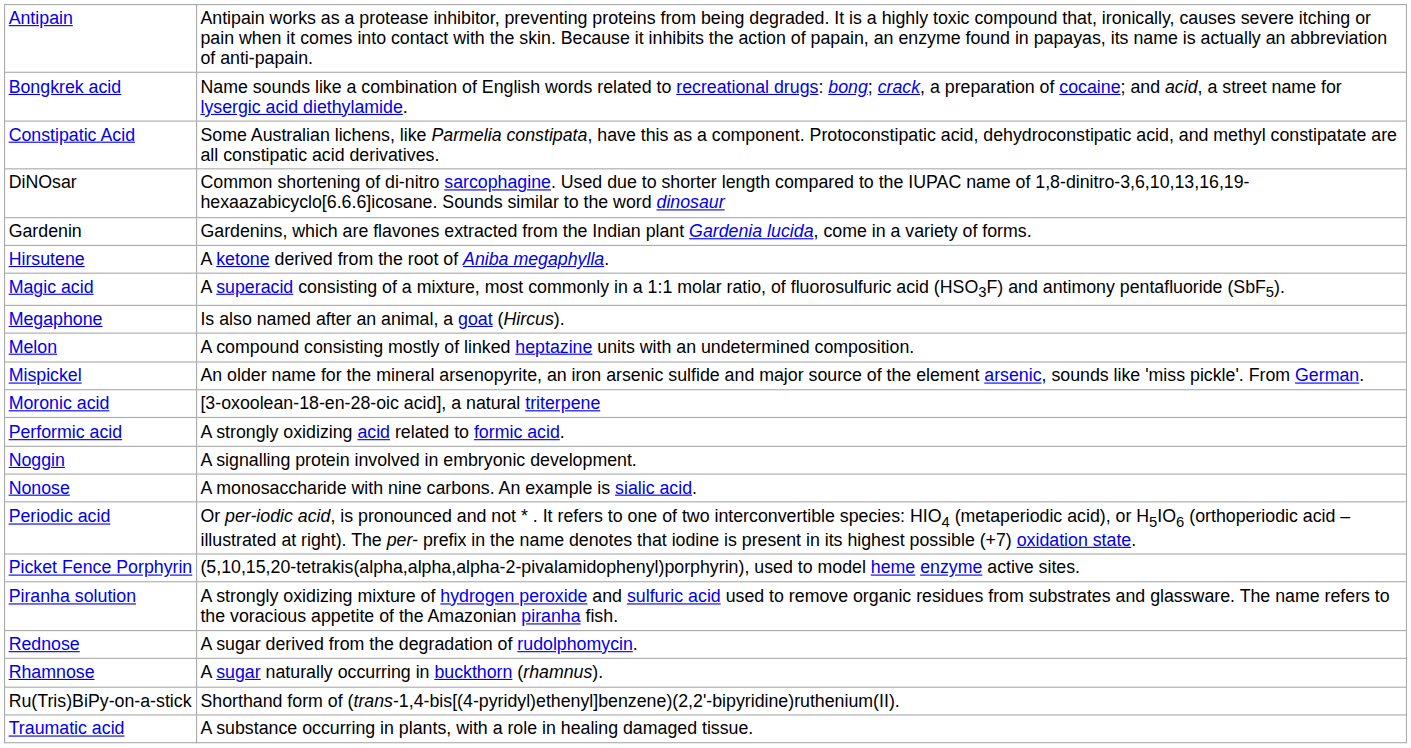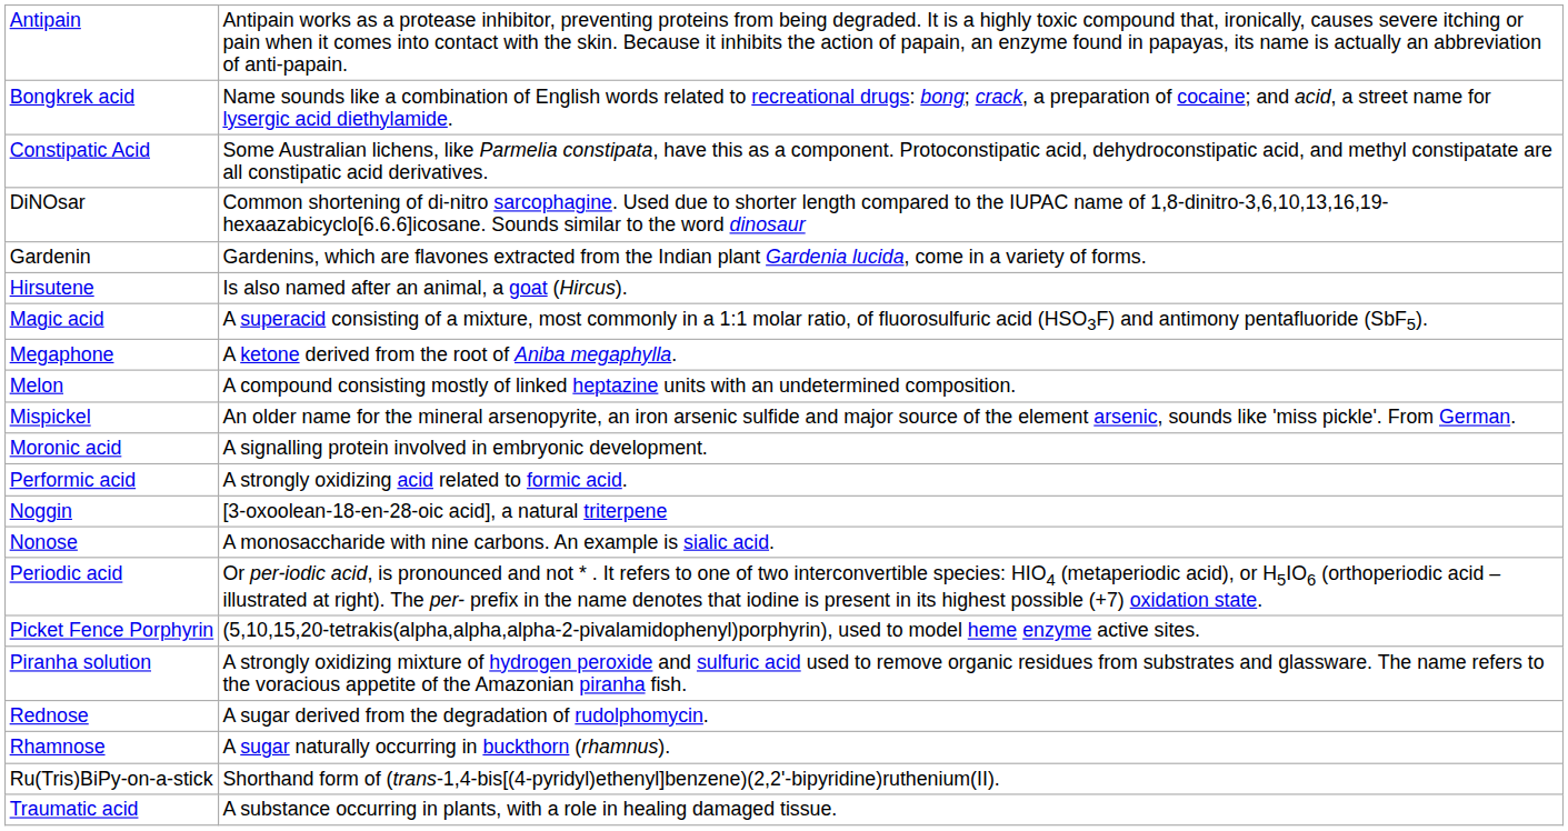 <table class="wikitable" style="margin:auto; background:white;">
 <tr>
 <td valign="top"><a href='#'>Antipain</a></td>
 <td valign="top">Antipain works as a protease inhibitor, preventing proteins from being degraded. It is a highly toxic compound that, ironically, causes severe itching or pain when it comes into contact with the skin. Because it inhibits the action of papain, an enzyme found in papayas, its name is actually an abbreviation of anti-papain.</td>
 </tr>
 <tr>
 <td valign="top"><a href='#'>Bongkrek acid</a></td>
 <td valign="top"> Name sounds like a combination of English words related to <a href='#'>recreational drugs</a>: <em><a href='#'>bong</a></em>; <em><a href='#'>crack</a></em>, a preparation of <a href='#'>cocaine</a>; and <em>acid</em>, a street name for <a href='#'>lysergic acid diethylamide</a>.</td>
 </tr>
 <tr>
 <td valign="top"><a href='#'>Constipatic Acid</a></td>
 <td valign="top">Some Australian lichens, like <em>Parmelia constipata</em>, have this as a component. Protoconstipatic acid, dehydroconstipatic acid, and methyl constipatate are all constipatic acid derivatives.</td>
 </tr>
 <tr>
 <td valign="top">DiNOsar</td>
 <td valign="top">Common shortening of di-nitro <a href='#'>sarcophagine</a>. Used due to shorter length compared to the IUPAC name of 1,8-dinitro-3,6,10,13,16,19-hexaazabicyclo[6.6.6]icosane. Sounds similar to the word <em><a href='#'>dinosaur</a></em></td>
 </tr>
 <tr>
 <td valign="top">Gardenin</td>
 <td valign="top">Gardenins, which are flavones extracted from the Indian plant <em><a href='#'>Gardenia lucida</a></em>, come in a variety of forms.</td>
 </tr>
 <tr>
 <td valign="top"><a href='#'>Hirsutene</a></td>
-<td valign="top">A <a href='#'>ketone</a> derived from the root of <em><a href='#'>Aniba megaphylla</a></em>.</td>
+<td valign="top"> Is also named after an animal, a <a href='#'>goat</a> (<em>Hircus</em>).</td>
 </tr>
 <tr>
 <td valign="top"><a href='#'>Magic acid</a></td>
 <td valign="top">A <a href='#'>superacid</a> consisting of a mixture, most commonly in a 1:1 molar ratio, of fluorosulfuric acid (HSO<sub>3</sub>F) and antimony pentafluoride (SbF<sub>5</sub>).</td>
 </tr>
 <tr>
 <td valign="top"><a href='#'>Megaphone</a></td>
-<td valign="top"> Is also named after an animal, a <a href='#'>goat</a> (<em>Hircus</em>).</td>
+<td valign="top">A <a href='#'>ketone</a> derived from the root of <em><a href='#'>Aniba megaphylla</a></em>.</td>
 </tr>
 <tr>
 <td valign="top"><a href='#'>Melon</a></td>
 <td valign="top">A compound consisting mostly of linked <a href='#'>heptazine</a> units with an undetermined composition.</td>
 </tr>
 <tr>
 <td valign="top"><a href='#'>Mispickel</a></td>
 <td valign="top">An older name for the mineral arsenopyrite, an iron arsenic sulfide and major source of the element <a href='#'>arsenic</a>, sounds like 'miss pickle'. From <a href='#'>German</a>.</td>
 </tr>
 <tr>
 <td valign="top"><a href='#'>Moronic acid</a></td>
-<td valign="top"> [3-oxoolean-18-en-28-oic acid], a natural <a href='#'>triterpene</a></td>
+<td valign="top">A signalling protein involved in embryonic development.</td>
 </tr>
 <tr>
 <td valign="top"><a href='#'>Performic acid</a></td>
 <td valign="top">A strongly oxidizing <a href='#'>acid</a> related to <a href='#'>formic acid</a>.</td>
 </tr>
 <tr>
 <td valign="top"><a href='#'>Noggin</a></td>
-<td valign="top">A signalling protein involved in embryonic development.</td>
+<td valign="top"> [3-oxoolean-18-en-28-oic acid], a natural <a href='#'>triterpene</a></td>
 </tr>
 <tr>
 <td><a href='#'>Nonose</a></td>
 <td>A monosaccharide with nine carbons. An example is <a href='#'>sialic acid</a>.</td>
 </tr>
 <tr>
 <td valign="top"><a href='#'>Periodic acid</a></td>
 <td valign="top"> Or <em>per-iodic acid</em>, is pronounced   and not * . It refers to one of two interconvertible species: HIO<sub>4</sub> (metaperiodic acid), or H<sub>5</sub>IO<sub>6</sub> (orthoperiodic acid – illustrated at right). The <em>per-</em> prefix in the name denotes that iodine is present in its highest possible (+7) <a href='#'>oxidation state</a>.</td>
 </tr>
 <tr>
 <td valign="top" nowrap><a href='#'>Picket Fence Porphyrin</a></td>
 <td valign="top">(5,10,15,20-tetrakis(alpha,alpha,alpha-2-pivalamidophenyl)porphyrin), used to model <a href='#'>heme</a> <a href='#'>enzyme</a> active sites.</td>
 </tr>
 <tr>
 <td valign="top"><a href='#'>Piranha solution</a></td>
 <td valign="top">A strongly oxidizing mixture of <a href='#'>hydrogen peroxide</a> and <a href='#'>sulfuric acid</a> used to remove organic residues from substrates and glassware. The name refers to the voracious appetite of the Amazonian <a href='#'>piranha</a> fish.</td>
 </tr>
 <tr>
 <td valign="top"><a href='#'>Rednose</a></td>
 <td valign="top">A sugar derived from the degradation of <a href='#'>rudolphomycin</a>.</td>
 </tr>
 <tr>
 <td valign="top"><a href='#'>Rhamnose</a></td>
 <td valign="top"> A <a href='#'>sugar</a> naturally occurring in <a href='#'>buckthorn</a> (<em>rhamnus</em>).</td>
 </tr>
 <tr>
 <td valign="top">Ru(Tris)BiPy-on-a-stick</td>
 <td valign="top">Shorthand form of (<em>trans</em>-1,4-bis[(4-pyridyl)ethenyl]benzene)(2,2'-bipyridine)ruthenium(II).</td>
 </tr>
 <tr>
 <td valign="top"><a href='#'>Traumatic acid</a></td>
 <td valign="top"> A substance occurring in plants, with a role in healing damaged tissue.</td>
 </tr>
 </table>
